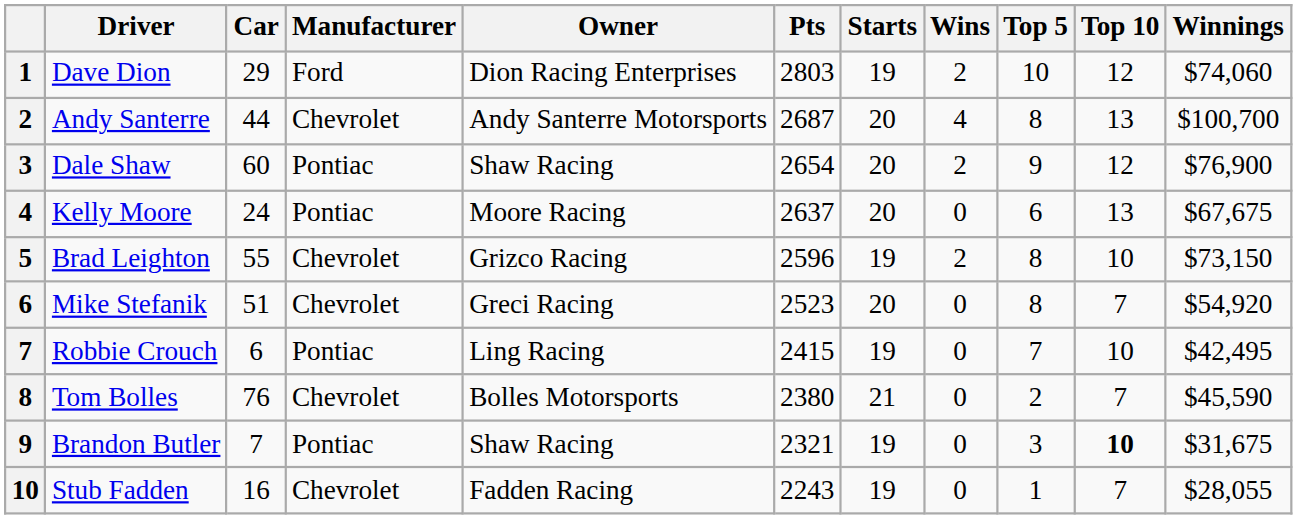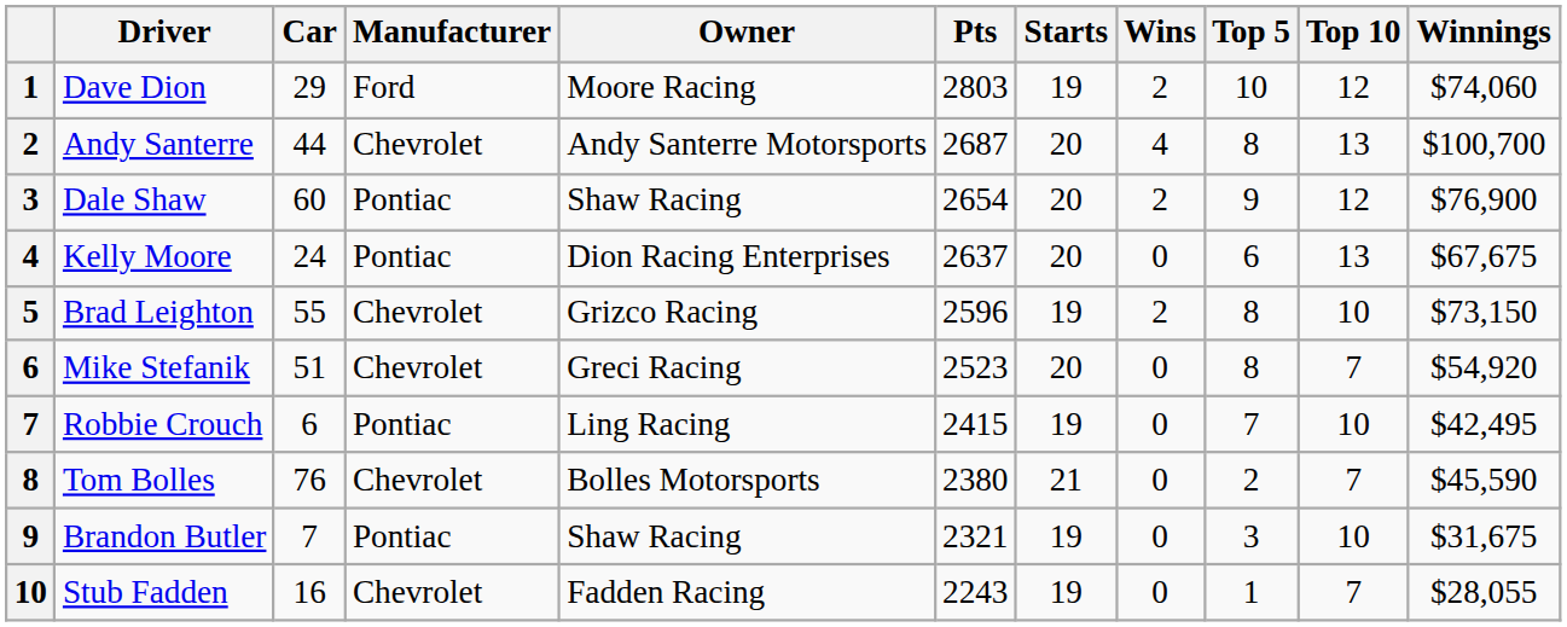 <table class="wikitable" style="font-size:77%; text-align:center">
 <tr valign="center">
 <th valign="middle"></th>
 <th valign="middle">Driver</th>
 <th valign="middle">Car</th>
 <th valign="middle">Manufacturer</th>
 <th valign="middle">Owner</th>
 <th valign="middle">Pts</th>
 <th valign="middle">Starts</th>
 <th valign="middle">Wins</th>
 <th valign="middle">Top 5</th>
 <th valign="middle">Top 10</th>
 <th valign="middle">Winnings</th>
 </tr>
 <tr>
 <th>1</th>
 <td align="left"><a href='#'>Dave Dion</a></td>
 <td>29</td>
 <td align="left">Ford</td>
-<td align="left">Dion Racing Enterprises</td>
+<td align="left">Moore Racing</td>
 <td>2803</td>
 <td>19</td>
 <td>2</td>
 <td>10</td>
 <td>12</td>
 <td>$74,060</td>
 </tr>
 <tr>
 <th>2</th>
 <td align="left"><a href='#'>Andy Santerre</a></td>
 <td>44</td>
 <td align="left">Chevrolet</td>
 <td align="left">Andy Santerre Motorsports</td>
 <td>2687</td>
 <td>20</td>
 <td>4</td>
 <td>8</td>
 <td>13</td>
 <td>$100,700</td>
 </tr>
 <tr>
 <th>3</th>
 <td align="left"><a href='#'>Dale Shaw</a></td>
 <td>60</td>
 <td align="left">Pontiac</td>
 <td align="left">Shaw Racing</td>
 <td>2654</td>
 <td>20</td>
 <td>2</td>
 <td>9</td>
 <td>12</td>
 <td>$76,900</td>
 </tr>
 <tr>
 <th>4</th>
 <td align="left"><a href='#'>Kelly Moore</a></td>
 <td>24</td>
 <td align="left">Pontiac</td>
-<td align="left">Moore Racing</td>
+<td align="left">Dion Racing Enterprises</td>
 <td>2637</td>
 <td>20</td>
 <td>0</td>
 <td>6</td>
 <td>13</td>
 <td>$67,675</td>
 </tr>
 <tr>
 <th>5</th>
 <td align="left"><a href='#'>Brad Leighton</a></td>
 <td>55</td>
 <td align="left">Chevrolet</td>
 <td align="left">Grizco Racing</td>
 <td>2596</td>
 <td>19</td>
 <td>2</td>
 <td>8</td>
 <td>10</td>
 <td>$73,150</td>
 </tr>
 <tr>
 <th>6</th>
 <td align="left"><a href='#'>Mike Stefanik</a></td>
 <td>51</td>
 <td align="left">Chevrolet</td>
 <td align="left">Greci Racing</td>
 <td>2523</td>
 <td>20</td>
 <td>0</td>
 <td>8</td>
 <td>7</td>
 <td>$54,920</td>
 </tr>
 <tr>
 <th>7</th>
 <td align="left"><a href='#'>Robbie Crouch</a></td>
 <td>6</td>
 <td align="left">Pontiac</td>
 <td align="left">Ling Racing</td>
 <td>2415</td>
 <td>19</td>
 <td>0</td>
 <td>7</td>
 <td>10</td>
 <td>$42,495</td>
 </tr>
 <tr>
 <th>8</th>
 <td align="left"><a href='#'>Tom Bolles</a></td>
 <td>76</td>
 <td align="left">Chevrolet</td>
 <td align="left">Bolles Motorsports</td>
 <td>2380</td>
 <td>21</td>
 <td>0</td>
 <td>2</td>
 <td>7</td>
 <td>$45,590</td>
 </tr>
 <tr>
 <th>9</th>
 <td align="left"><a href='#'>Brandon Butler</a></td>
 <td>7</td>
 <td align="left">Pontiac</td>
 <td align="left">Shaw Racing</td>
 <td>2321</td>
 <td>19</td>
 <td>0</td>
 <td>3</td>
-<td><strong>10</strong></td>
+<td>10</td>
 <td>$31,675</td>
 </tr>
 <tr>
 <th>10</th>
 <td align="left"><a href='#'>Stub Fadden</a></td>
 <td>16</td>
 <td align="left">Chevrolet</td>
 <td align="left">Fadden Racing</td>
 <td>2243</td>
 <td>19</td>
 <td>0</td>
 <td>1</td>
 <td>7</td>
 <td>$28,055</td>
 </tr>
 </table>
